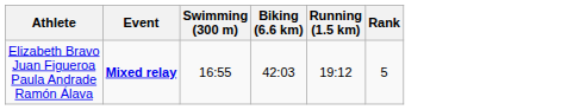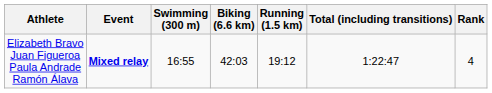 <table class=wikitable style=font-size:90%;text-align:center>
 <tr>
 <th>Athlete</th>
 <th>Event</th>
 <th>Swimming<br><span>(300 m)</span></th>
 <th>Biking<br><span>(6.6 km)</span></th>
 <th>Running<br><span>(1.5 km)</span></th>
+<th>Total (including transitions)</th>
 <th>Rank</th>
 </tr>
 <tr>
 <td><a href='#'>Elizabeth Bravo</a><br><a href='#'>Juan Figueroa</a><br><a href='#'>Paula Andrade</a><br><a href='#'>Ramón Álava</a></td>
 <td><strong><a href='#'>Mixed relay</a></strong></td>
 <td align="center">16:55</td>
 <td align="center">42:03</td>
 <td align="center">19:12</td>
-<td>5</td>
+<td align="center">1:22:47</td>
+<td>4</td>
 </tr>
 </table>
